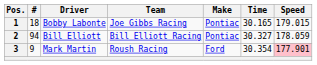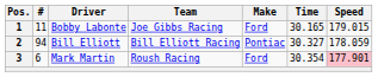 <table class="wikitable" style="font-size:95%">
 <tr>
 <th>Pos.</th>
 <th>#</th>
 <th>Driver</th>
 <th>Team</th>
 <th>Make</th>
 <th>Time</th>
 <th>Speed</th>
 </tr>
 <tr>
 <th>1</th>
-<td>18</td>
+<td>11</td>
 <td><a href='#'>Bobby Labonte</a></td>
 <td><a href='#'>Joe Gibbs Racing</a></td>
-<td><a href='#'>Pontiac</a></td>
+<td><a href='#'>Ford</a></td>
 <td>30.165</td>
 <td>179.015</td>
 </tr>
 <tr>
 <th>2</th>
 <td>94</td>
 <td><a href='#'>Bill Elliott</a></td>
 <td><a href='#'>Bill Elliott Racing</a></td>
 <td><a href='#'>Pontiac</a></td>
 <td>30.327</td>
 <td>178.059</td>
 </tr>
 <tr>
 <th>3</th>
-<td>9</td>
+<td>6</td>
 <td><a href='#'>Mark Martin</a></td>
 <td><a href='#'>Roush Racing</a></td>
 <td><a href='#'>Ford</a></td>
 <td>30.354</td>
 <td style="background: pink;">177.901</td>
 </tr>
 <tr>
 <th colspan="7"></th>
 </tr>
 </table>
